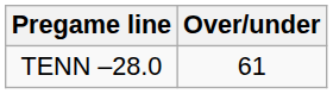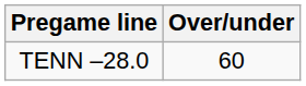 <table class="wikitable">
 <tr align="center">
 <th style=>Pregame line</th>
 <th style=>Over/under</th>
 </tr>
 <tr align="center">
 <td>TENN –28.0</td>
-<td>61</td>
+<td>60</td>
 </tr>
 </table>
